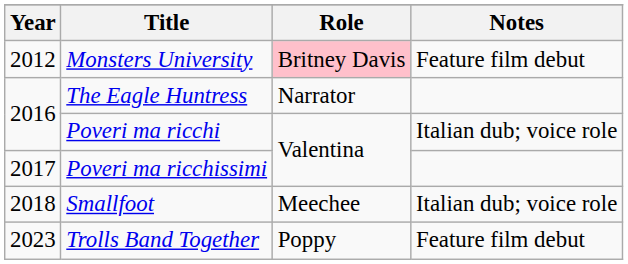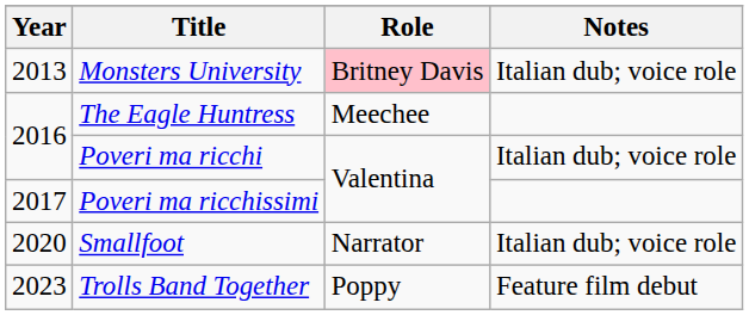 <table class="wikitable">
 <tr>
 </tr>
 <tr>
 <th>Year</th>
 <th>Title</th>
 <th>Role</th>
 <th>Notes</th>
 </tr>
 <tr>
-<td>2012</td>
+<td>2013</td>
 <td><em><a href='#'>Monsters University</a></em></td>
 <td style="background: pink;">Britney Davis</td>
-<td>Feature film debut</td>
+<td>Italian dub; voice role</td>
 </tr>
 <tr>
 <td rowspan=2>2016</td>
 <td><em><a href='#'>The Eagle Huntress</a></em></td>
-<td>Narrator</td>
+<td>Meechee</td>
 <td></td>
 </tr>
 <tr>
 <td><em><a href='#'>Poveri ma ricchi</a></em></td>
 <td rowspan=2>Valentina</td>
 <td>Italian dub; voice role</td>
 </tr>
 <tr>
 <td>2017</td>
 <td><em><a href='#'>Poveri ma ricchissimi</a></em></td>
 <td></td>
 </tr>
 <tr>
-<td>2018</td>
+<td>2020</td>
 <td><em><a href='#'>Smallfoot</a></em></td>
-<td>Meechee</td>
+<td>Narrator</td>
 <td>Italian dub; voice role</td>
 </tr>
 <tr>
 <td>2023</td>
 <td><em><a href='#'>Trolls Band Together</a></em></td>
 <td>Poppy</td>
 <td>Feature film debut</td>
 </tr>
 </table>
